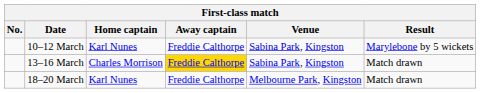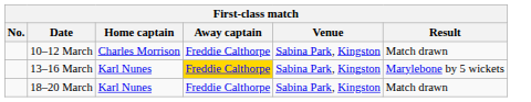 <table class="wikitable">
 <tr>
 <th colspan="9">First-class match</th>
 </tr>
 <tr>
 <th>No.</th>
 <th>Date</th>
 <th>Home captain</th>
 <th>Away captain</th>
 <th>Venue</th>
 <th>Result</th>
 </tr>
 <tr>
 <td></td>
 <td>10–12 March</td>
-<td><a href='#'>Karl Nunes</a></td>
+<td><a href='#'>Charles Morrison</a></td>
 <td><a href='#'>Freddie Calthorpe</a></td>
 <td><a href='#'>Sabina Park</a>, <a href='#'>Kingston</a></td>
-<td><a href='#'>Marylebone</a> by 5 wickets</td>
+<td>Match drawn</td>
 </tr>
 <tr>
 <td></td>
 <td>13–16 March</td>
-<td><a href='#'>Charles Morrison</a></td>
+<td><a href='#'>Karl Nunes</a></td>
 <td style="background: gold;"><a href='#'>Freddie Calthorpe</a></td>
 <td><a href='#'>Sabina Park</a>, <a href='#'>Kingston</a></td>
-<td>Match drawn</td>
+<td><a href='#'>Marylebone</a> by 5 wickets</td>
 </tr>
 <tr>
 <td></td>
 <td>18–20 March</td>
 <td><a href='#'>Karl Nunes</a></td>
 <td><a href='#'>Freddie Calthorpe</a></td>
-<td><a href='#'>Melbourne Park</a>, <a href='#'>Kingston</a></td>
+<td><a href='#'>Sabina Park</a>, <a href='#'>Kingston</a></td>
 <td>Match drawn</td>
 </tr>
 </table>
